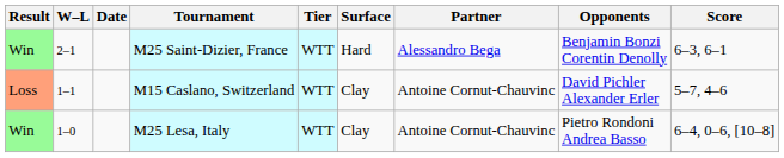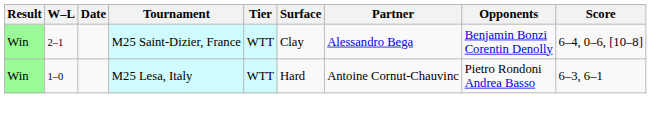 <table class="sortable wikitable">
 <tr>
 <th>Result</th>
 <th class="unsortable">W–L</th>
 <th>Date</th>
 <th>Tournament</th>
 <th>Tier</th>
 <th>Surface</th>
 <th>Partner</th>
 <th>Opponents</th>
 <th class="unsortable">Score</th>
 </tr>
 <tr>
 <td bgcolor=98FB98>Win</td>
 <td><small>2–1</small></td>
 <td></td>
 <td style="background:#cffcff;">M25 Saint-Dizier, France</td>
 <td style="background:#cffcff;">WTT</td>
-<td>Hard</td>
+<td>Clay</td>
 <td> <a href='#'>Alessandro Bega</a></td>
 <td> <a href='#'>Benjamin Bonzi</a> <br>  <a href='#'>Corentin Denolly</a></td>
-<td>6–3, 6–1</td>
-</tr>
-<tr>
-<td bgcolor=FFA07A>Loss</td>
-<td><small>1–1</small></td>
-<td></td>
-<td style="background:#cffcff;">M15 Caslano, Switzerland</td>
-<td style="background:#cffcff;">WTT</td>
-<td>Clay</td>
-<td> Antoine Cornut-Chauvinc</td>
-<td> <a href='#'>David Pichler</a> <br>  <a href='#'>Alexander Erler</a></td>
-<td>5–7, 4–6</td>
+<td>6–4, 0–6, [10–8]</td>
 </tr>
 <tr>
 <td bgcolor=98FB98>Win</td>
 <td><small>1–0</small></td>
 <td></td>
 <td style="background:#cffcff;">M25 Lesa, Italy</td>
 <td style="background:#cffcff;">WTT</td>
-<td>Clay</td>
+<td>Hard</td>
 <td> Antoine Cornut-Chauvinc</td>
 <td> Pietro Rondoni <br>  <a href='#'>Andrea Basso</a></td>
-<td>6–4, 0–6, [10–8]</td>
+<td>6–3, 6–1</td>
 </tr>
 </table>
